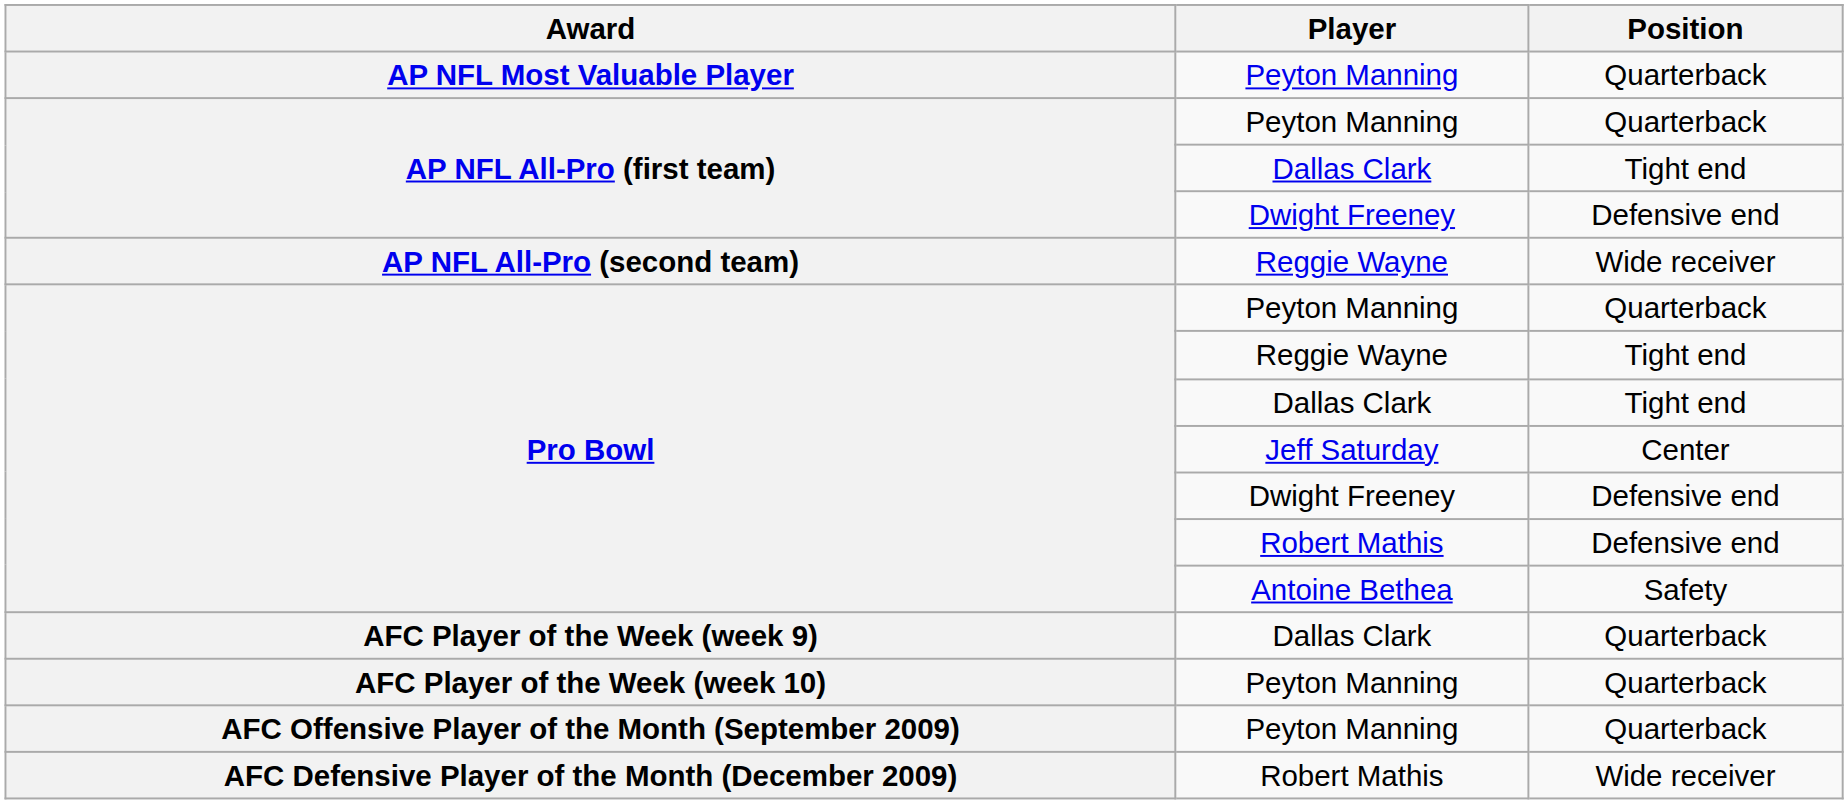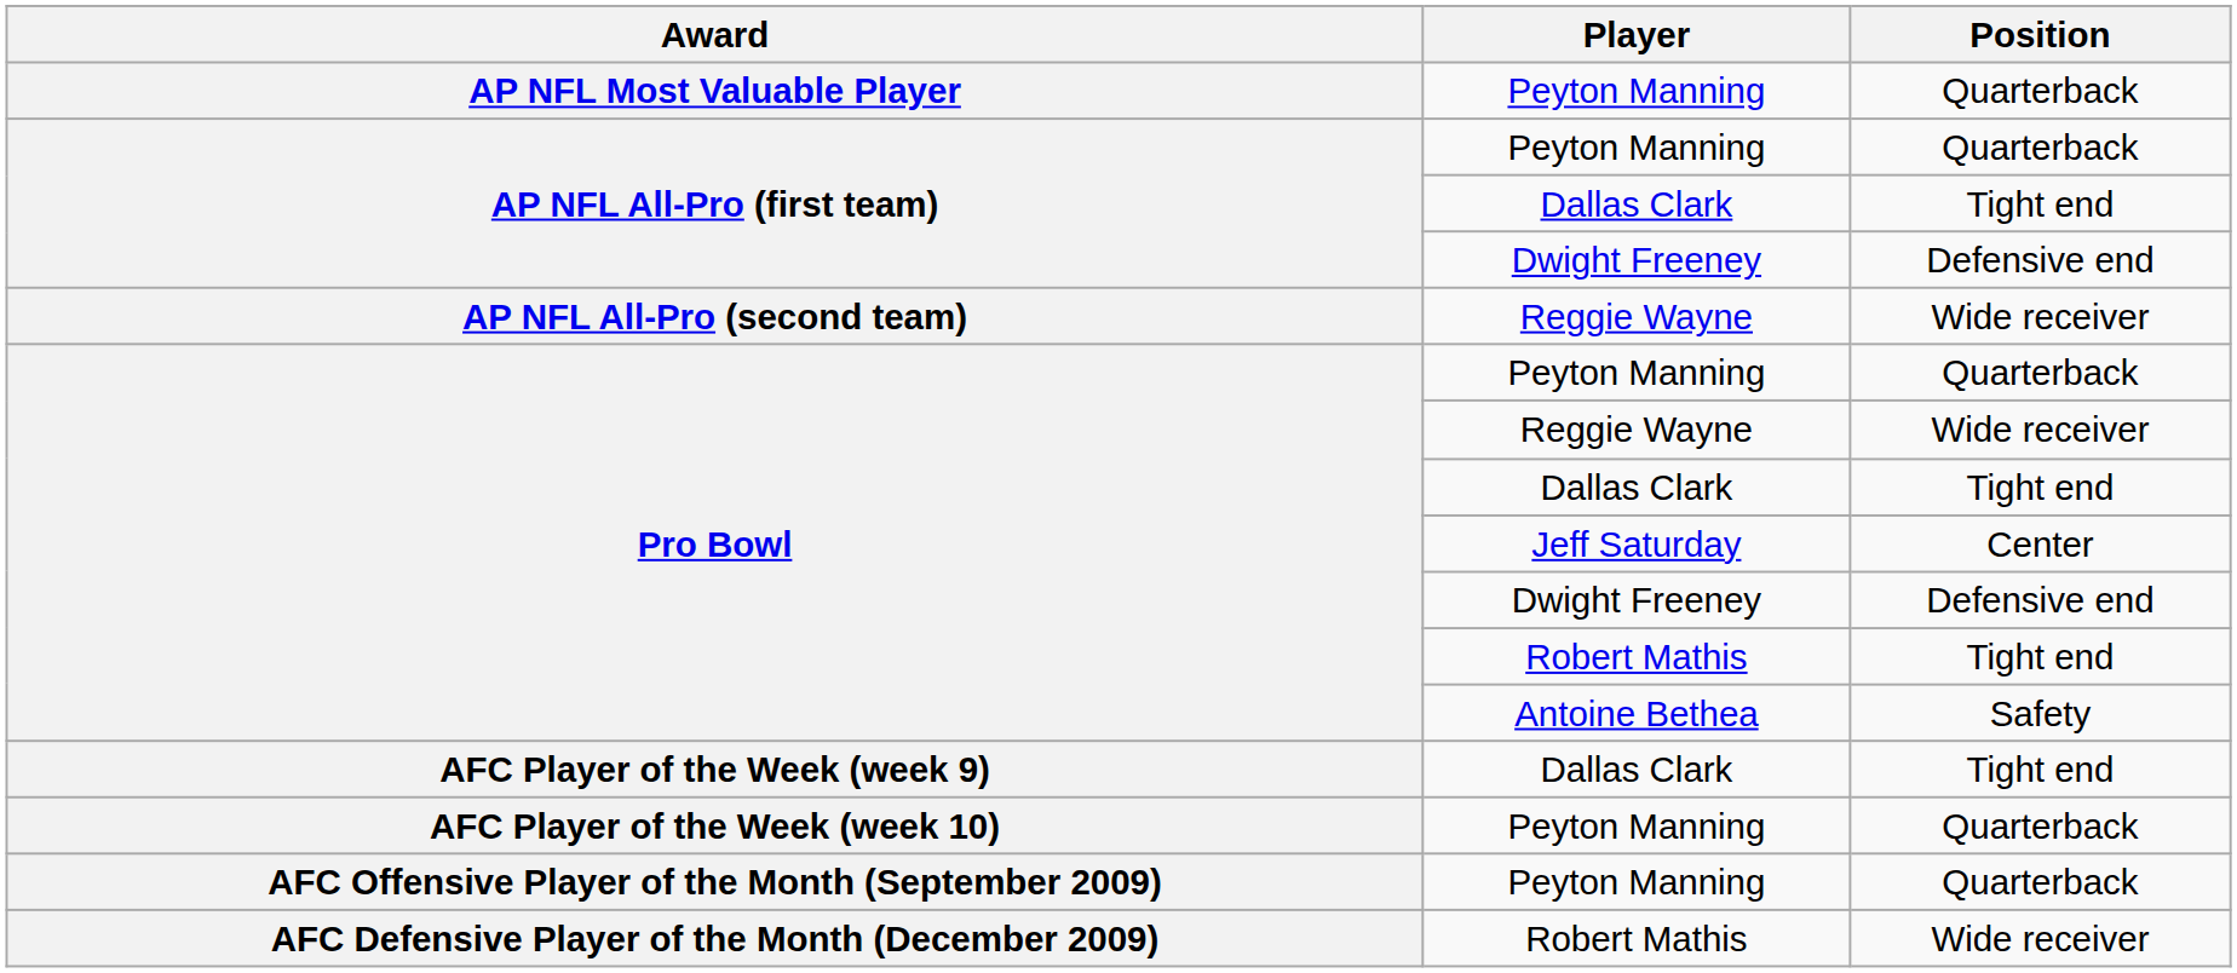 <table class="wikitable"  style="width:75%; margin:auto; font-size:95%;">
 <tr>
 <th>Award</th>
 <th>Player</th>
 <th>Position</th>
 </tr>
 <tr>
 <th><a href='#'>AP NFL Most Valuable Player</a></th>
 <td align=center><a href='#'>Peyton Manning</a></td>
 <td align=center>Quarterback</td>
 </tr>
 <tr>
 <th rowspan=3><a href='#'>AP NFL All-Pro</a> (first team)</th>
 <td align=center>Peyton Manning</td>
 <td align=center>Quarterback</td>
 </tr>
 <tr>
 <td align=center><a href='#'>Dallas Clark</a></td>
 <td align=center>Tight end</td>
 </tr>
 <tr>
 <td align=center><a href='#'>Dwight Freeney</a></td>
 <td align=center>Defensive end</td>
 </tr>
 <tr>
 <th><a href='#'>AP NFL All-Pro</a> (second team)</th>
 <td align=center><a href='#'>Reggie Wayne</a></td>
 <td align=center>Wide receiver</td>
 </tr>
 <tr>
 <th rowspan=7><a href='#'>Pro Bowl</a></th>
 <td align=center>Peyton Manning</td>
 <td align=center>Quarterback</td>
 </tr>
 <tr>
 <td align=center>Reggie Wayne</td>
-<td align=center>Tight end</td>
+<td align=center>Wide receiver</td>
 </tr>
 <tr>
 <td align=center>Dallas Clark</td>
 <td align=center>Tight end</td>
 </tr>
 <tr>
 <td align=center><a href='#'>Jeff Saturday</a></td>
 <td align=center>Center</td>
 </tr>
 <tr>
 <td align=center>Dwight Freeney</td>
 <td align=center>Defensive end</td>
 </tr>
 <tr>
 <td align=center><a href='#'>Robert Mathis</a></td>
-<td align=center>Defensive end</td>
+<td align=center>Tight end</td>
 </tr>
 <tr>
 <td align=center><a href='#'>Antoine Bethea</a></td>
 <td align=center>Safety</td>
 </tr>
 <tr>
 <th>AFC Player of the Week (week 9)</th>
 <td align=center>Dallas Clark</td>
-<td align=center>Quarterback</td>
+<td align=center>Tight end</td>
 </tr>
 <tr>
 <th>AFC Player of the Week (week 10)</th>
 <td align=center>Peyton Manning</td>
 <td align=center>Quarterback</td>
 </tr>
 <tr>
 <th>AFC Offensive Player of the Month (September 2009)</th>
 <td align=center>Peyton Manning</td>
 <td align=center>Quarterback</td>
 </tr>
 <tr>
 <th>AFC Defensive Player of the Month (December 2009)</th>
 <td align=center>Robert Mathis</td>
 <td align=center>Wide receiver</td>
 </tr>
 </table>
